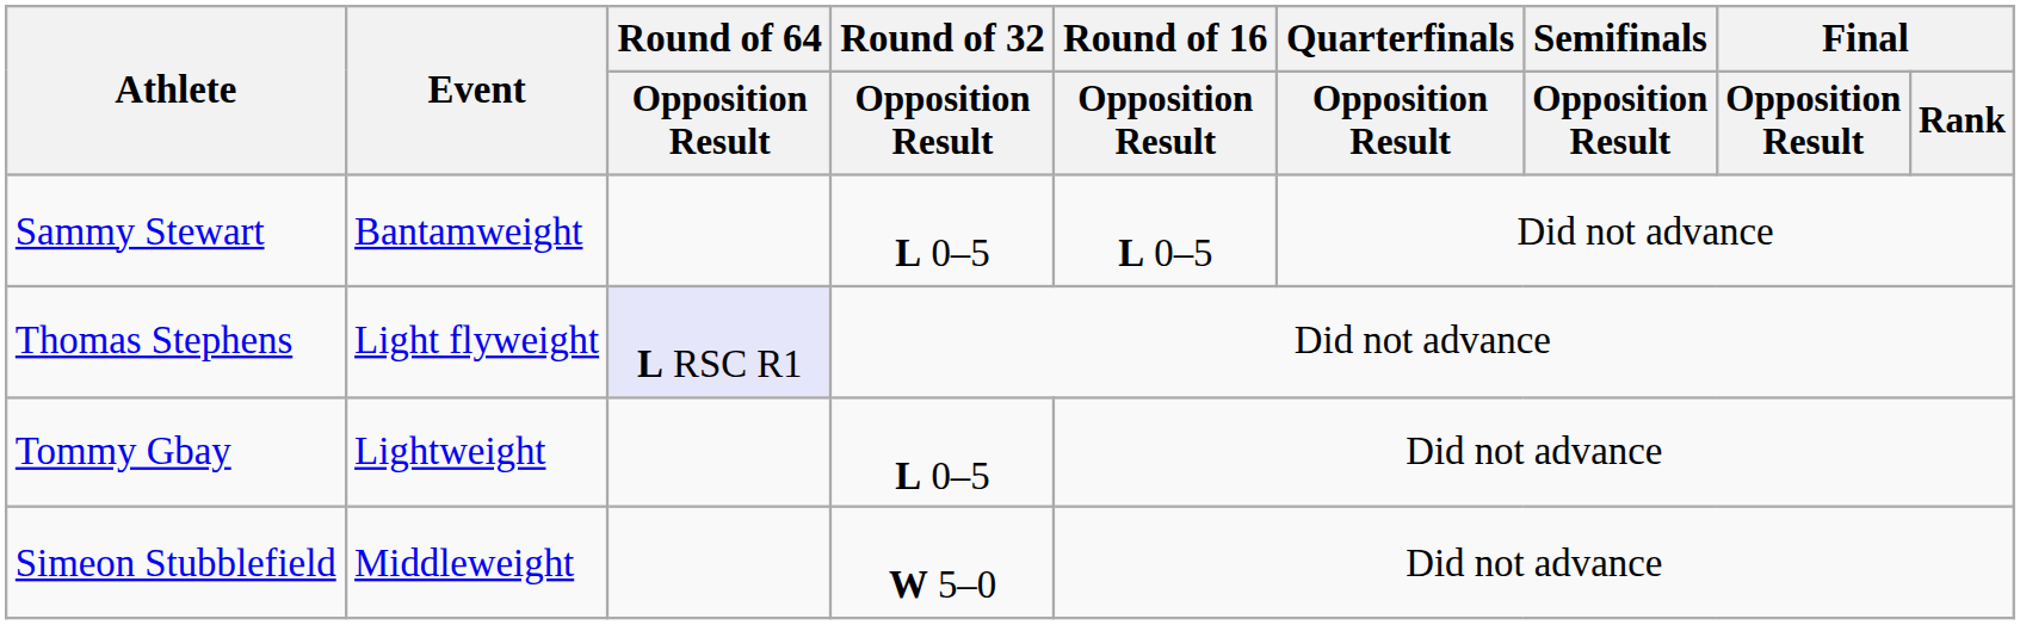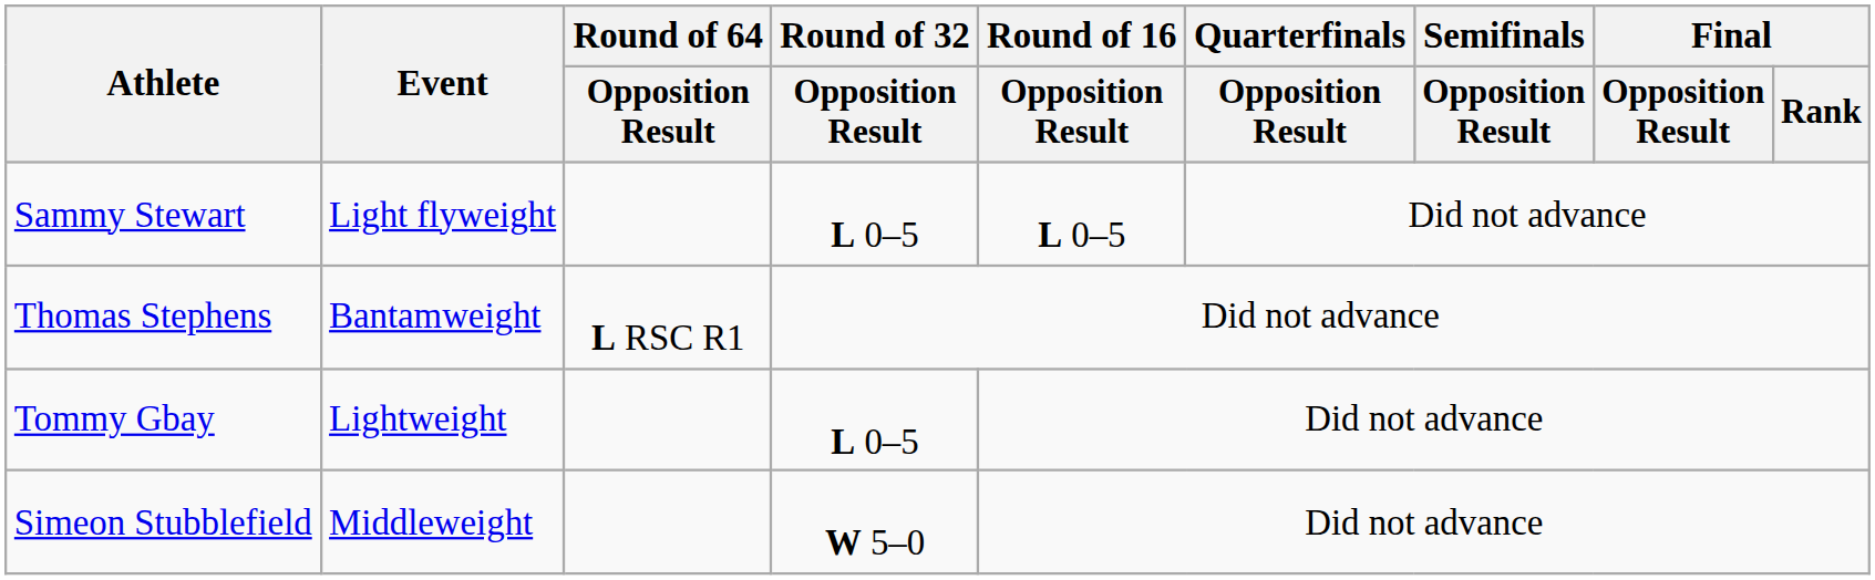 <table class="wikitable" style="font-size:90%">
 <tr>
 <th rowspan="2">Athlete</th>
 <th rowspan="2">Event</th>
 <th>Round of 64</th>
 <th>Round of 32</th>
 <th>Round of 16</th>
 <th>Quarterfinals</th>
 <th>Semifinals</th>
 <th colspan=2>Final</th>
 </tr>
 <tr style="font-size:95%">
 <th>Opposition<br>Result</th>
 <th>Opposition<br>Result</th>
 <th>Opposition<br>Result</th>
 <th>Opposition<br>Result</th>
 <th>Opposition<br>Result</th>
 <th>Opposition<br>Result</th>
 <th>Rank</th>
 </tr>
 <tr align=center>
 <td align=left><a href='#'>Sammy Stewart</a></td>
-<td align=left><a href='#'>Bantamweight</a></td>
+<td align=left><a href='#'>Light flyweight</a></td>
 <td></td>
 <td><br><strong>L</strong> 0–5</td>
 <td><br><strong>L</strong> 0–5</td>
 <td colspan=4>Did not advance</td>
 </tr>
 <tr align=center>
 <td align=left><a href='#'>Thomas Stephens</a></td>
-<td align=left><a href='#'>Light flyweight</a></td>
-<td style="background: lavender;"><br><strong>L</strong> RSC R1</td>
+<td align=left><a href='#'>Bantamweight</a></td>
+<td><br><strong>L</strong> RSC R1</td>
 <td colspan=6>Did not advance</td>
 </tr>
 <tr align=center>
 <td align=left><a href='#'>Tommy Gbay</a></td>
 <td align=left><a href='#'>Lightweight</a></td>
 <td></td>
 <td><br><strong>L</strong> 0–5</td>
 <td colspan=5>Did not advance</td>
 </tr>
 <tr align=center>
 <td align=left><a href='#'>Simeon Stubblefield</a></td>
 <td align=left><a href='#'>Middleweight</a></td>
 <td></td>
 <td><br><strong>W</strong> 5–0</td>
 <td colspan=5>Did not advance</td>
 </tr>
 </table>
